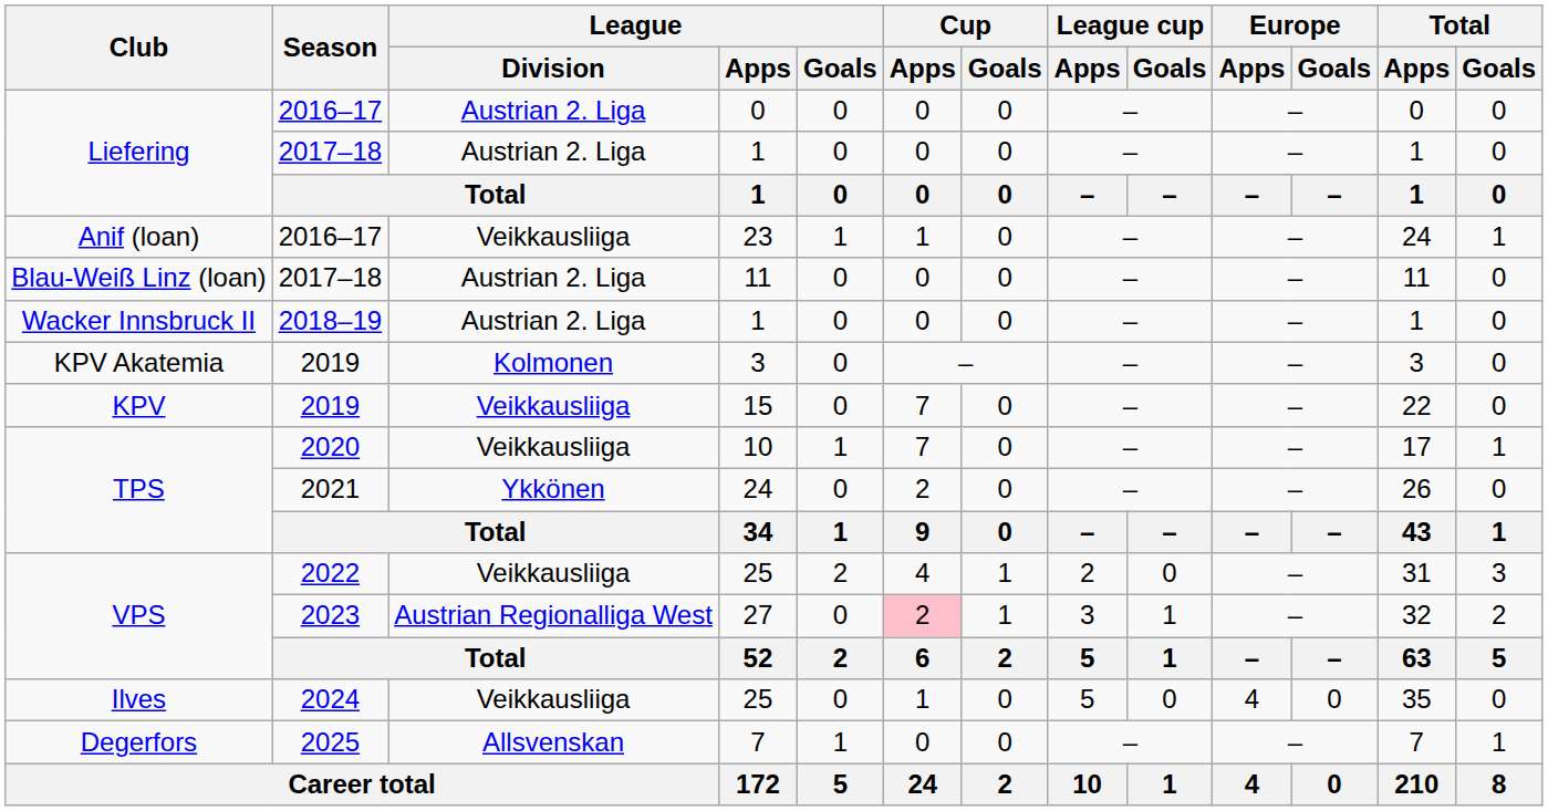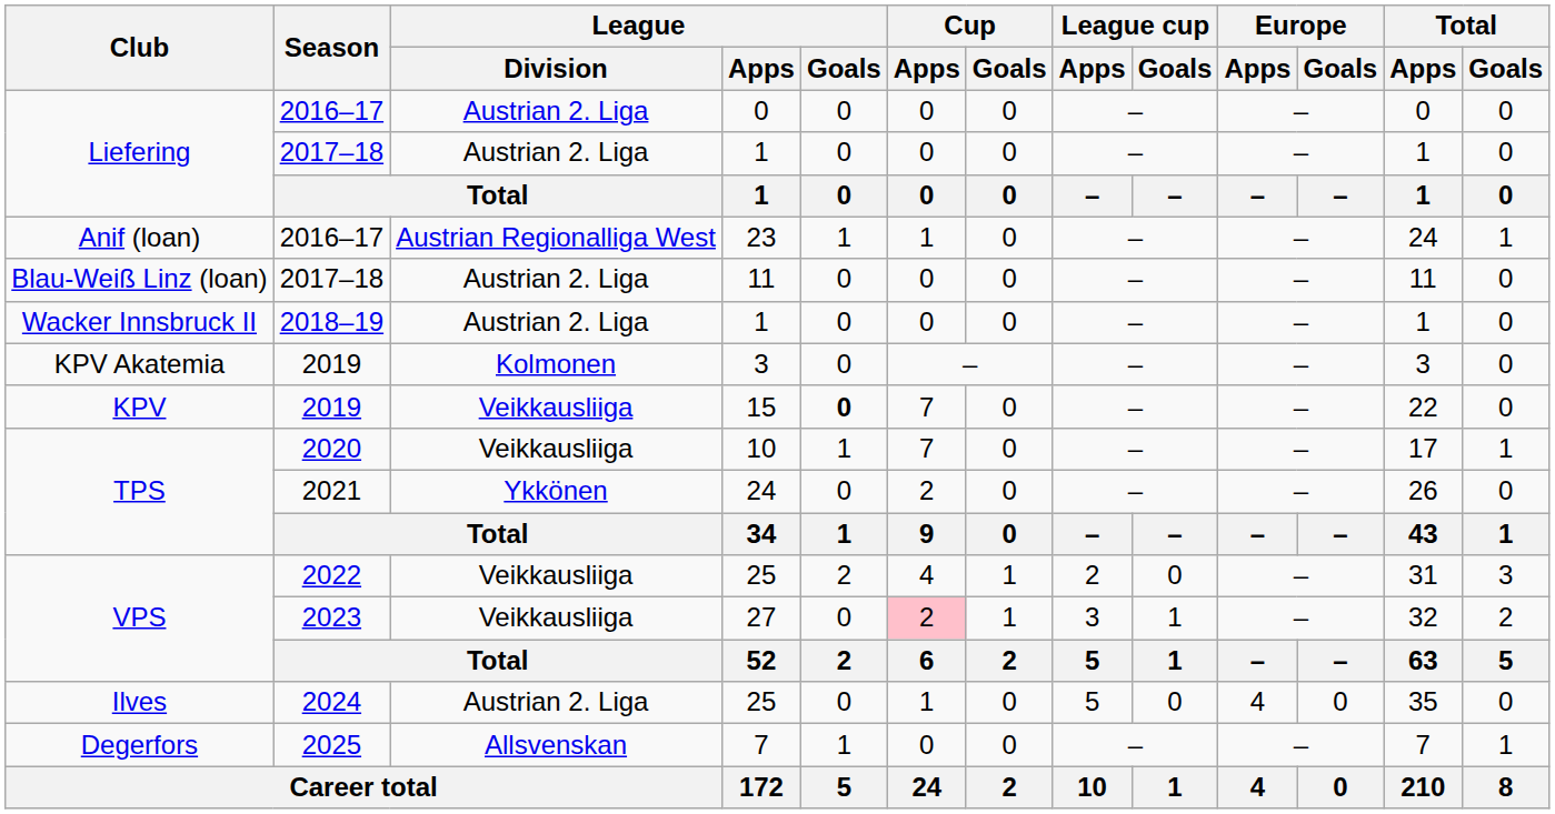 <table class="wikitable" style="text-align:center">
 <tr>
 <th rowspan="2">Club</th>
 <th rowspan="2">Season</th>
 <th colspan="3">League</th>
 <th colspan="2">Cup</th>
 <th colspan="2">League cup</th>
 <th colspan="2">Europe</th>
 <th colspan="2">Total</th>
 </tr>
 <tr>
 <th>Division</th>
 <th>Apps</th>
 <th>Goals</th>
 <th>Apps</th>
 <th>Goals</th>
 <th>Apps</th>
 <th>Goals</th>
 <th>Apps</th>
 <th>Goals</th>
 <th>Apps</th>
 <th>Goals</th>
 </tr>
 <tr>
 <td rowspan="3"><a href='#'>Liefering</a></td>
 <td><a href='#'>2016–17</a></td>
 <td><a href='#'>Austrian 2. Liga</a></td>
 <td>0</td>
 <td>0</td>
 <td>0</td>
 <td>0</td>
 <td colspan="2">–</td>
 <td colspan="2">–</td>
 <td>0</td>
 <td>0</td>
 </tr>
 <tr>
 <td><a href='#'>2017–18</a></td>
 <td>Austrian 2. Liga</td>
 <td>1</td>
 <td>0</td>
 <td>0</td>
 <td>0</td>
 <td colspan="2">–</td>
 <td colspan="2">–</td>
 <td>1</td>
 <td>0</td>
 </tr>
 <tr>
 <th colspan="2">Total</th>
 <th>1</th>
 <th>0</th>
 <th>0</th>
 <th>0</th>
 <th>–</th>
 <th>–</th>
 <th>–</th>
 <th>–</th>
 <th>1</th>
 <th>0</th>
 </tr>
 <tr>
 <td><a href='#'>Anif</a> (loan)</td>
 <td>2016–17</td>
-<td>Veikkausliiga</td>
+<td><a href='#'>Austrian Regionalliga West</a></td>
 <td>23</td>
 <td>1</td>
 <td>1</td>
 <td>0</td>
 <td colspan="2">–</td>
 <td colspan="2">–</td>
 <td>24</td>
 <td>1</td>
 </tr>
 <tr>
 <td><a href='#'>Blau-Weiß Linz</a> (loan)</td>
 <td>2017–18</td>
 <td>Austrian 2. Liga</td>
 <td>11</td>
 <td>0</td>
 <td>0</td>
 <td>0</td>
 <td colspan="2">–</td>
 <td colspan="2">–</td>
 <td>11</td>
 <td>0</td>
 </tr>
 <tr>
 <td><a href='#'>Wacker Innsbruck II</a></td>
 <td><a href='#'>2018–19</a></td>
 <td>Austrian 2. Liga</td>
 <td>1</td>
 <td>0</td>
 <td>0</td>
 <td>0</td>
 <td colspan="2">–</td>
 <td colspan="2">–</td>
 <td>1</td>
 <td>0</td>
 </tr>
 <tr>
 <td>KPV Akatemia</td>
 <td>2019</td>
 <td><a href='#'>Kolmonen</a></td>
 <td>3</td>
 <td>0</td>
 <td colspan="2">–</td>
 <td colspan="2">–</td>
 <td colspan="2">–</td>
 <td>3</td>
 <td>0</td>
 </tr>
 <tr>
 <td><a href='#'>KPV</a></td>
 <td><a href='#'>2019</a></td>
 <td><a href='#'>Veikkausliiga</a></td>
 <td>15</td>
-<td>0</td>
+<td><strong>0</strong></td>
 <td>7</td>
 <td>0</td>
 <td colspan="2">–</td>
 <td colspan="2">–</td>
 <td>22</td>
 <td>0</td>
 </tr>
 <tr>
 <td rowspan="3"><a href='#'>TPS</a></td>
 <td><a href='#'>2020</a></td>
 <td>Veikkausliiga</td>
 <td>10</td>
 <td>1</td>
 <td>7</td>
 <td>0</td>
 <td colspan="2">–</td>
 <td colspan="2">–</td>
 <td>17</td>
 <td>1</td>
 </tr>
 <tr>
 <td>2021</td>
 <td><a href='#'>Ykkönen</a></td>
 <td>24</td>
 <td>0</td>
 <td>2</td>
 <td>0</td>
 <td colspan="2">–</td>
 <td colspan="2">–</td>
 <td>26</td>
 <td>0</td>
 </tr>
 <tr>
 <th colspan="2">Total</th>
 <th>34</th>
 <th>1</th>
 <th>9</th>
 <th>0</th>
 <th>–</th>
 <th>–</th>
 <th>–</th>
 <th>–</th>
 <th>43</th>
 <th>1</th>
 </tr>
 <tr>
 <td rowspan="3"><a href='#'>VPS</a></td>
 <td><a href='#'>2022</a></td>
 <td>Veikkausliiga</td>
 <td>25</td>
 <td>2</td>
 <td>4</td>
 <td>1</td>
 <td>2</td>
 <td>0</td>
 <td colspan="2">–</td>
 <td>31</td>
 <td>3</td>
 </tr>
 <tr>
 <td><a href='#'>2023</a></td>
-<td><a href='#'>Austrian Regionalliga West</a></td>
+<td>Veikkausliiga</td>
 <td>27</td>
 <td>0</td>
 <td style="background: pink;">2</td>
 <td>1</td>
 <td>3</td>
 <td>1</td>
 <td colspan="2">–</td>
 <td>32</td>
 <td>2</td>
 </tr>
 <tr>
 <th colspan="2">Total</th>
 <th>52</th>
 <th>2</th>
 <th>6</th>
 <th>2</th>
 <th>5</th>
 <th>1</th>
 <th>–</th>
 <th>–</th>
 <th>63</th>
 <th>5</th>
 </tr>
 <tr>
 <td><a href='#'>Ilves</a></td>
 <td><a href='#'>2024</a></td>
-<td>Veikkausliiga</td>
+<td>Austrian 2. Liga</td>
 <td>25</td>
 <td>0</td>
 <td>1</td>
 <td>0</td>
 <td>5</td>
 <td>0</td>
 <td>4</td>
 <td>0</td>
 <td>35</td>
 <td>0</td>
 </tr>
 <tr>
 <td><a href='#'>Degerfors</a></td>
 <td><a href='#'>2025</a></td>
 <td><a href='#'>Allsvenskan</a></td>
 <td>7</td>
 <td>1</td>
 <td>0</td>
 <td>0</td>
 <td colspan=2>–</td>
 <td colspan=2>–</td>
 <td>7</td>
 <td>1</td>
 </tr>
 <tr>
 <th colspan="3">Career total</th>
 <th>172</th>
 <th>5</th>
 <th>24</th>
 <th>2</th>
 <th>10</th>
 <th>1</th>
 <th>4</th>
 <th>0</th>
 <th>210</th>
 <th>8</th>
 </tr>
 </table>
